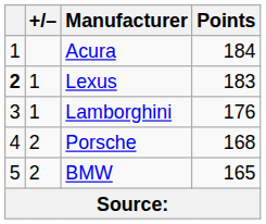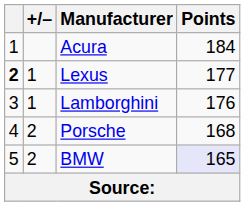 <table class="wikitable" style="font-size: 95%;">
 <tr>
 <th scope="col"></th>
 <th scope="col">+/–</th>
 <th scope="col">Manufacturer</th>
 <th scope="col">Points</th>
 </tr>
 <tr>
 <td align=center>1</td>
 <td align="left"></td>
 <td> <a href='#'>Acura</a></td>
 <td align=right>184</td>
 </tr>
 <tr>
 <td align=center><strong>2</strong></td>
 <td align="left"> 1</td>
 <td> <a href='#'>Lexus</a></td>
-<td align=right>183</td>
+<td align=right>177</td>
 </tr>
 <tr>
 <td align=center>3</td>
 <td align="left"> 1</td>
 <td> <a href='#'>Lamborghini</a></td>
 <td align=right>176</td>
 </tr>
 <tr>
 <td align=center>4</td>
 <td align="left"> 2</td>
 <td> <a href='#'>Porsche</a></td>
 <td align=right>168</td>
 </tr>
 <tr>
 <td align=center>5</td>
 <td align="left"> 2</td>
 <td> <a href='#'>BMW</a></td>
-<td align=right>165</td>
+<td align=right style="background: lavender;">165</td>
 </tr>
 <tr>
 <th colspan=5>Source:</th>
 </tr>
 </table>
